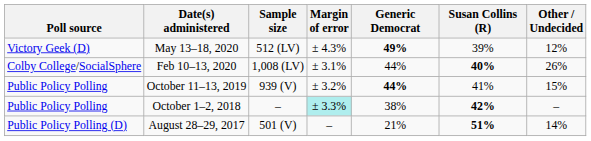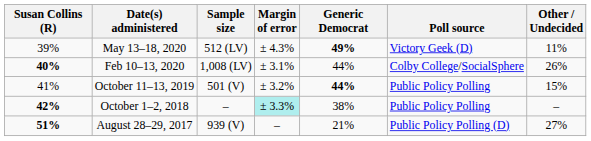 <table class="wikitable" style="font-size:90%;text-align:center;">
 <tr valign=bottom>
-<th>Poll source</th>
+<th style="width:100px;">Susan Collins (R)</th>
 <th>Date(s)<br>administered</th>
 <th>Sample<br>size</th>
 <th>Margin<br>of error</th>
 <th style="width:100px;">Generic<br>Democrat</th>
-<th style="width:100px;">Susan Collins (R)</th>
+<th>Poll source</th>
 <th>Other /<br>Undecided</th>
 </tr>
 <tr>
-<td style="text-align:left;"><a href='#'>Victory Geek (D)</a></td>
+<td>39%</td>
 <td>May 13–18, 2020</td>
 <td>512 (LV)</td>
 <td>± 4.3%</td>
 <td><strong>49%</strong></td>
-<td>39%</td>
-<td>12%</td>
+<td style="text-align:left;"><a href='#'>Victory Geek (D)</a></td>
+<td>11%</td>
 </tr>
 <tr>
-<td style="text-align:left;"><a href='#'>Colby College</a>/<a href='#'>SocialSphere</a> </td>
+<td><strong>40%</strong></td>
 <td>Feb 10–13, 2020</td>
 <td>1,008 (LV)</td>
 <td>± 3.1%</td>
 <td>44%</td>
-<td><strong>40%</strong></td>
+<td style="text-align:left;"><a href='#'>Colby College</a>/<a href='#'>SocialSphere</a> </td>
 <td>26%</td>
 </tr>
 <tr>
-<td style="text-align:left;"><a href='#'>Public Policy Polling</a></td>
+<td>41%</td>
 <td>October 11–13, 2019</td>
-<td>939 (V)</td>
+<td>501 (V)</td>
 <td>± 3.2%</td>
 <td><strong>44%</strong></td>
-<td>41%</td>
+<td style="text-align:left;"><a href='#'>Public Policy Polling</a></td>
 <td>15%</td>
 </tr>
 <tr>
-<td style="text-align:left;"><a href='#'>Public Policy Polling</a></td>
+<td><strong>42%</strong></td>
 <td>October 1–2, 2018</td>
 <td>–</td>
 <td style="background: paleturquoise;">± 3.3%</td>
 <td>38%</td>
-<td><strong>42%</strong></td>
+<td style="text-align:left;"><a href='#'>Public Policy Polling</a></td>
 <td>–</td>
 </tr>
 <tr>
-<td style="text-align:left;"><a href='#'>Public Policy Polling (D)</a></td>
+<td><strong>51%</strong></td>
 <td>August 28–29, 2017</td>
-<td>501 (V)</td>
+<td>939 (V)</td>
 <td>–</td>
 <td>21%</td>
-<td><strong>51%</strong></td>
-<td>14%</td>
+<td style="text-align:left;"><a href='#'>Public Policy Polling (D)</a></td>
+<td>27%</td>
 </tr>
 </table>
